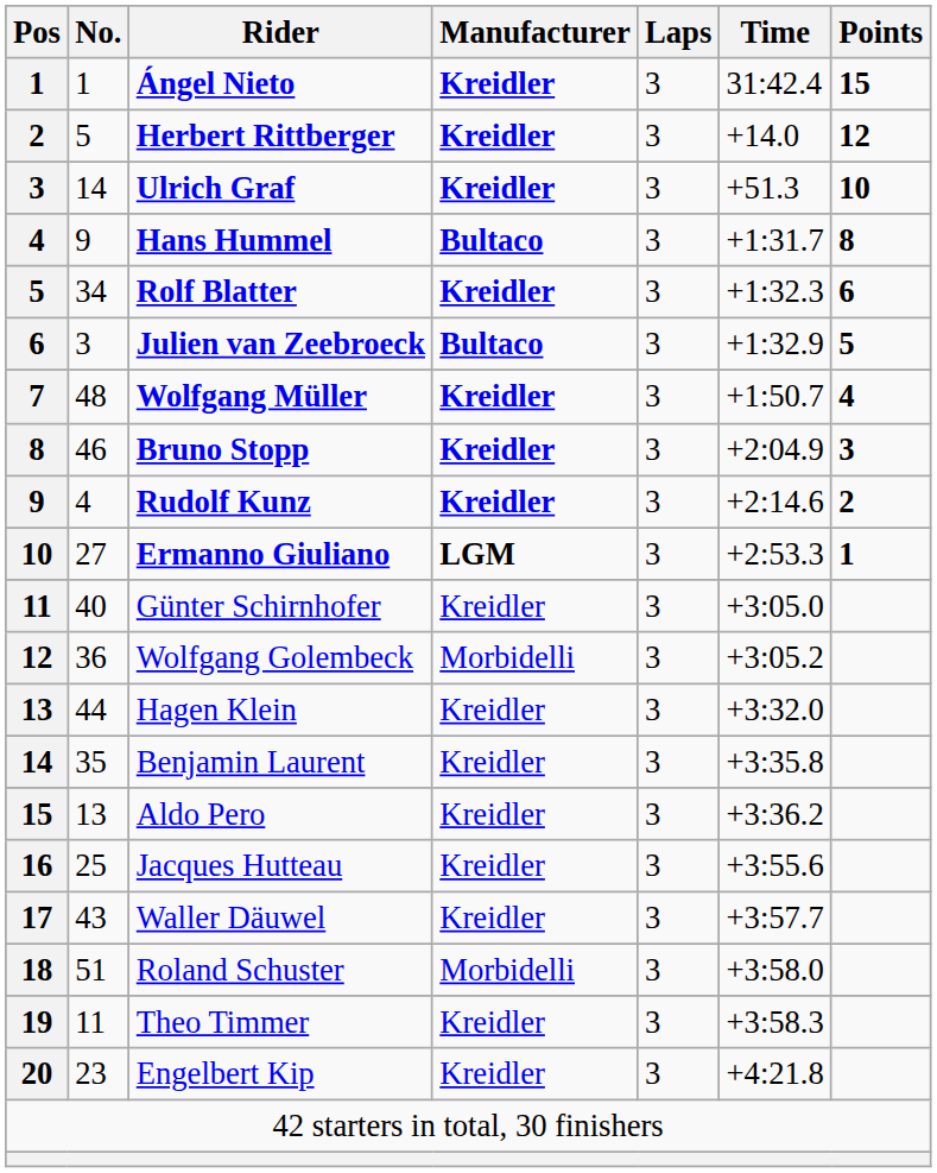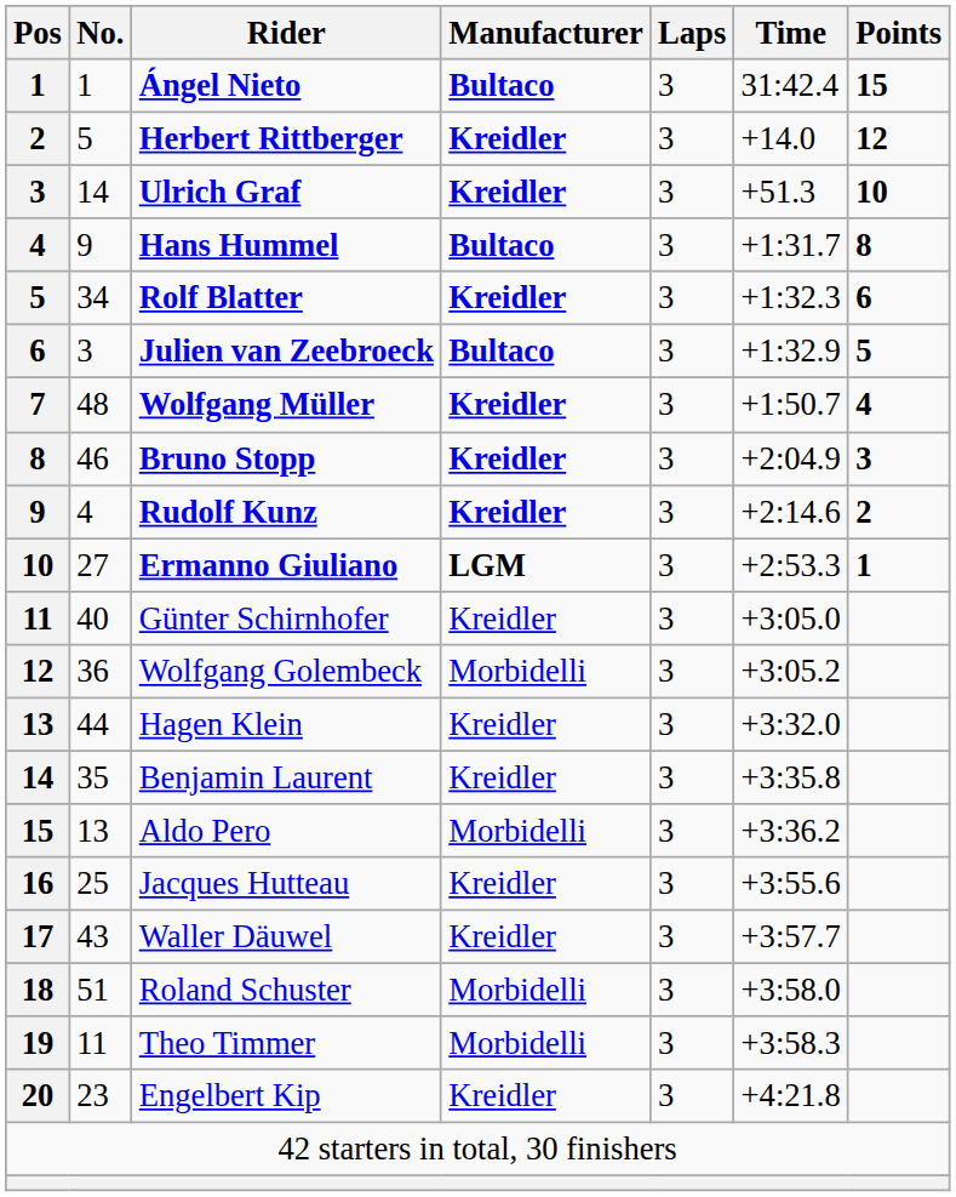 <table class="wikitable" style="font-size: 95%;">
 <tr>
 <th>Pos</th>
 <th>No.</th>
 <th>Rider</th>
 <th>Manufacturer</th>
 <th>Laps</th>
 <th>Time</th>
 <th>Points</th>
 </tr>
 <tr>
 <th>1</th>
 <td>1</td>
 <td> <strong><a href='#'>Ángel Nieto</a></strong></td>
-<td><strong><a href='#'>Kreidler</a></strong></td>
+<td><strong><a href='#'>Bultaco</a></strong></td>
 <td>3</td>
 <td>31:42.4</td>
 <td><strong>15</strong></td>
 </tr>
 <tr>
 <th>2</th>
 <td>5</td>
 <td> <strong><a href='#'>Herbert Rittberger</a></strong></td>
 <td><strong><a href='#'>Kreidler</a></strong></td>
 <td>3</td>
 <td>+14.0</td>
 <td><strong>12</strong></td>
 </tr>
 <tr>
 <th>3</th>
 <td>14</td>
 <td> <strong><a href='#'>Ulrich Graf</a></strong></td>
 <td><strong><a href='#'>Kreidler</a></strong></td>
 <td>3</td>
 <td>+51.3</td>
 <td><strong>10</strong></td>
 </tr>
 <tr>
 <th>4</th>
 <td>9</td>
 <td> <strong><a href='#'>Hans Hummel</a></strong></td>
 <td><strong><a href='#'>Bultaco</a></strong></td>
 <td>3</td>
 <td>+1:31.7</td>
 <td><strong>8</strong></td>
 </tr>
 <tr>
 <th>5</th>
 <td>34</td>
 <td> <strong><a href='#'>Rolf Blatter</a></strong></td>
 <td><strong><a href='#'>Kreidler</a></strong></td>
 <td>3</td>
 <td>+1:32.3</td>
 <td><strong>6</strong></td>
 </tr>
 <tr>
 <th>6</th>
 <td>3</td>
 <td> <strong><a href='#'>Julien van Zeebroeck</a></strong></td>
 <td><strong><a href='#'>Bultaco</a></strong></td>
 <td>3</td>
 <td>+1:32.9</td>
 <td><strong>5</strong></td>
 </tr>
 <tr>
 <th>7</th>
 <td>48</td>
 <td> <strong><a href='#'>Wolfgang Müller</a></strong></td>
 <td><strong><a href='#'>Kreidler</a></strong></td>
 <td>3</td>
 <td>+1:50.7</td>
 <td><strong>4</strong></td>
 </tr>
 <tr>
 <th>8</th>
 <td>46</td>
 <td> <strong><a href='#'>Bruno Stopp</a></strong></td>
 <td><strong><a href='#'>Kreidler</a></strong></td>
 <td>3</td>
 <td>+2:04.9</td>
 <td><strong>3</strong></td>
 </tr>
 <tr>
 <th>9</th>
 <td>4</td>
 <td> <strong><a href='#'>Rudolf Kunz</a></strong></td>
 <td><strong><a href='#'>Kreidler</a></strong></td>
 <td>3</td>
 <td>+2:14.6</td>
 <td><strong>2</strong></td>
 </tr>
 <tr>
 <th>10</th>
 <td>27</td>
 <td> <strong><a href='#'>Ermanno Giuliano</a></strong></td>
 <td><strong>LGM</strong></td>
 <td>3</td>
 <td>+2:53.3</td>
 <td><strong>1</strong></td>
 </tr>
 <tr>
 <th>11</th>
 <td>40</td>
 <td> <a href='#'>Günter Schirnhofer</a></td>
 <td><a href='#'>Kreidler</a></td>
 <td>3</td>
 <td>+3:05.0</td>
 <td></td>
 </tr>
 <tr>
 <th>12</th>
 <td>36</td>
 <td> <a href='#'>Wolfgang Golembeck</a></td>
 <td><a href='#'>Morbidelli</a></td>
 <td>3</td>
 <td>+3:05.2</td>
 <td></td>
 </tr>
 <tr>
 <th>13</th>
 <td>44</td>
 <td> <a href='#'>Hagen Klein</a></td>
 <td><a href='#'>Kreidler</a></td>
 <td>3</td>
 <td>+3:32.0</td>
 <td></td>
 </tr>
 <tr>
 <th>14</th>
 <td>35</td>
 <td> <a href='#'>Benjamin Laurent</a></td>
 <td><a href='#'>Kreidler</a></td>
 <td>3</td>
 <td>+3:35.8</td>
 <td></td>
 </tr>
 <tr>
 <th>15</th>
 <td>13</td>
 <td> <a href='#'>Aldo Pero</a></td>
-<td><a href='#'>Kreidler</a></td>
+<td><a href='#'>Morbidelli</a></td>
 <td>3</td>
 <td>+3:36.2</td>
 <td></td>
 </tr>
 <tr>
 <th>16</th>
 <td>25</td>
 <td> <a href='#'>Jacques Hutteau</a></td>
 <td><a href='#'>Kreidler</a></td>
 <td>3</td>
 <td>+3:55.6</td>
 <td></td>
 </tr>
 <tr>
 <th>17</th>
 <td>43</td>
 <td> <a href='#'>Waller Däuwel</a></td>
 <td><a href='#'>Kreidler</a></td>
 <td>3</td>
 <td>+3:57.7</td>
 <td></td>
 </tr>
 <tr>
 <th>18</th>
 <td>51</td>
 <td> <a href='#'>Roland Schuster</a></td>
 <td><a href='#'>Morbidelli</a></td>
 <td>3</td>
 <td>+3:58.0</td>
 <td></td>
 </tr>
 <tr>
 <th>19</th>
 <td>11</td>
 <td> <a href='#'>Theo Timmer</a></td>
-<td><a href='#'>Kreidler</a></td>
+<td><a href='#'>Morbidelli</a></td>
 <td>3</td>
 <td>+3:58.3</td>
 <td></td>
 </tr>
 <tr>
 <th>20</th>
 <td>23</td>
 <td> <a href='#'>Engelbert Kip</a></td>
 <td><a href='#'>Kreidler</a></td>
 <td>3</td>
 <td>+4:21.8</td>
 <td></td>
 </tr>
 <tr>
 <td colspan=7 align=center>42 starters in total, 30 finishers</td>
 </tr>
 <tr>
 <th colspan=7></th>
 </tr>
 </table>
